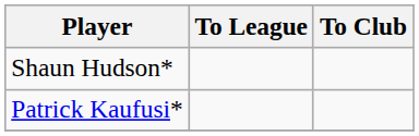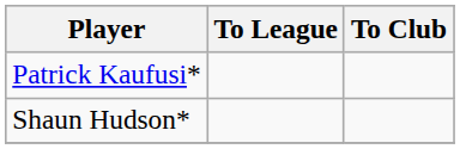 <table class="wikitable" style="font-size:90%">
 <tr bgcolor="#efefef">
 <th width=" ">Player</th>
 <th width=" ">To League</th>
 <th width=" ">To Club</th>
 </tr>
 <tr>
-<td> Shaun Hudson*</td>
+<td> <a href='#'>Patrick Kaufusi</a>*</td>
 <td></td>
 <td></td>
 </tr>
 <tr>
-<td> <a href='#'>Patrick Kaufusi</a>*</td>
+<td> Shaun Hudson*</td>
 <td></td>
 <td></td>
 </tr>
 <tr>
 </tr>
 </table>
